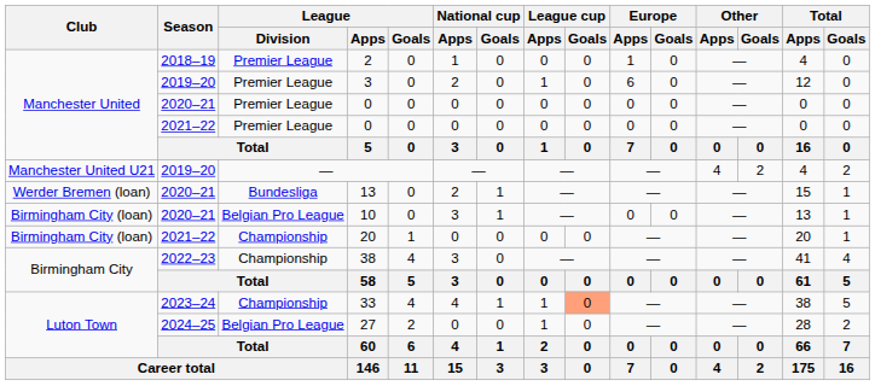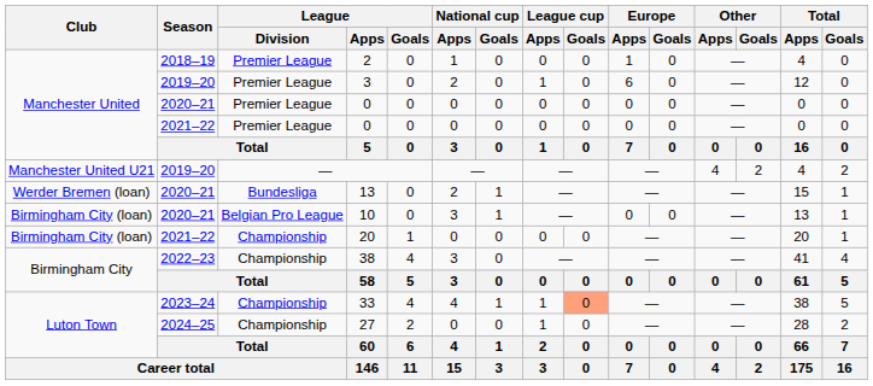 <table class="wikitable" style="text-align:center">
 <tr>
 <th rowspan="2">Club</th>
 <th rowspan="2">Season</th>
 <th colspan="3">League</th>
 <th colspan="2">National cup</th>
 <th colspan="2">League cup</th>
 <th colspan="2">Europe</th>
 <th colspan="2">Other</th>
 <th colspan="2">Total</th>
 </tr>
 <tr>
 <th>Division</th>
 <th>Apps</th>
 <th>Goals</th>
 <th>Apps</th>
 <th>Goals</th>
 <th>Apps</th>
 <th>Goals</th>
 <th>Apps</th>
 <th>Goals</th>
 <th>Apps</th>
 <th>Goals</th>
 <th>Apps</th>
 <th>Goals</th>
 </tr>
 <tr>
 <td rowspan="5"><a href='#'>Manchester United</a></td>
 <td><a href='#'>2018–19</a></td>
 <td><a href='#'>Premier League</a></td>
 <td>2</td>
 <td>0</td>
 <td>1</td>
 <td>0</td>
 <td>0</td>
 <td>0</td>
 <td>1</td>
 <td>0</td>
 <td colspan="2">—</td>
 <td>4</td>
 <td>0</td>
 </tr>
 <tr>
 <td><a href='#'>2019–20</a></td>
 <td>Premier League</td>
 <td>3</td>
 <td>0</td>
 <td>2</td>
 <td>0</td>
 <td>1</td>
 <td>0</td>
 <td>6</td>
 <td>0</td>
 <td colspan="2">—</td>
 <td>12</td>
 <td>0</td>
 </tr>
 <tr>
 <td><a href='#'>2020–21</a></td>
 <td>Premier League</td>
 <td>0</td>
 <td>0</td>
 <td>0</td>
 <td>0</td>
 <td>0</td>
 <td>0</td>
 <td>0</td>
 <td>0</td>
 <td colspan="2">—</td>
 <td>0</td>
 <td>0</td>
 </tr>
 <tr>
 <td><a href='#'>2021–22</a></td>
 <td>Premier League</td>
 <td>0</td>
 <td>0</td>
 <td>0</td>
 <td>0</td>
 <td>0</td>
 <td>0</td>
 <td>0</td>
 <td>0</td>
 <td colspan="2">—</td>
 <td>0</td>
 <td>0</td>
 </tr>
 <tr>
 <th colspan="2">Total</th>
 <th>5</th>
 <th>0</th>
 <th>3</th>
 <th>0</th>
 <th>1</th>
 <th>0</th>
 <th>7</th>
 <th>0</th>
 <th>0</th>
 <th>0</th>
 <th>16</th>
 <th>0</th>
 </tr>
 <tr>
 <td><a href='#'>Manchester United U21</a></td>
 <td><a href='#'>2019–20</a></td>
 <td colspan="3">—</td>
 <td colspan="2">—</td>
 <td colspan="2">—</td>
 <td colspan="2">—</td>
 <td>4</td>
 <td>2</td>
 <td>4</td>
 <td>2</td>
 </tr>
 <tr>
 <td><a href='#'>Werder Bremen</a> (loan)</td>
 <td><a href='#'>2020–21</a></td>
 <td><a href='#'>Bundesliga</a></td>
 <td>13</td>
 <td>0</td>
 <td>2</td>
 <td>1</td>
 <td colspan="2">—</td>
 <td colspan="2">—</td>
 <td colspan="2">—</td>
 <td>15</td>
 <td>1</td>
 </tr>
 <tr>
 <td><a href='#'>Birmingham City</a> (loan)</td>
 <td><a href='#'>2020–21</a></td>
 <td><a href='#'>Belgian Pro League</a></td>
 <td>10</td>
 <td>0</td>
 <td>3</td>
 <td>1</td>
 <td colspan="2">—</td>
 <td>0</td>
 <td>0</td>
 <td colspan="2">—</td>
 <td>13</td>
 <td>1</td>
 </tr>
 <tr>
 <td><a href='#'>Birmingham City</a> (loan)</td>
 <td><a href='#'>2021–22</a></td>
 <td><a href='#'>Championship</a></td>
 <td>20</td>
 <td>1</td>
 <td>0</td>
 <td>0</td>
 <td>0</td>
 <td>0</td>
 <td colspan="2">—</td>
 <td colspan="2">—</td>
 <td>20</td>
 <td>1</td>
 </tr>
 <tr>
 <td rowspan="2">Birmingham City</td>
 <td><a href='#'>2022–23</a></td>
 <td>Championship</td>
 <td>38</td>
 <td>4</td>
 <td>3</td>
 <td>0</td>
 <td colspan="2">—</td>
 <td colspan="2">—</td>
 <td colspan="2">—</td>
 <td>41</td>
 <td>4</td>
 </tr>
 <tr>
 <th colspan="2">Total</th>
 <th>58</th>
 <th>5</th>
 <th>3</th>
 <th>0</th>
 <th>0</th>
 <th>0</th>
 <th>0</th>
 <th>0</th>
 <th>0</th>
 <th>0</th>
 <th>61</th>
 <th>5</th>
 </tr>
 <tr>
 <td rowspan="3"><a href='#'>Luton Town</a></td>
 <td><a href='#'>2023–24</a></td>
 <td><a href='#'>Championship</a></td>
 <td>33</td>
 <td>4</td>
 <td>4</td>
 <td>1</td>
 <td>1</td>
 <td style="background: lightsalmon;">0</td>
 <td colspan="2">—</td>
 <td colspan="2">—</td>
 <td>38</td>
 <td>5</td>
 </tr>
 <tr>
 <td><a href='#'>2024–25</a></td>
-<td><a href='#'>Belgian Pro League</a></td>
+<td>Championship</td>
 <td>27</td>
 <td>2</td>
 <td>0</td>
 <td>0</td>
 <td>1</td>
 <td>0</td>
 <td colspan="2">—</td>
 <td colspan="2">—</td>
 <td>28</td>
 <td>2</td>
 </tr>
 <tr>
 <th colspan="2">Total</th>
 <th>60</th>
 <th>6</th>
 <th>4</th>
 <th>1</th>
 <th>2</th>
 <th>0</th>
 <th>0</th>
 <th>0</th>
 <th>0</th>
 <th>0</th>
 <th>66</th>
 <th>7</th>
 </tr>
 <tr>
 <th colspan="3">Career total</th>
 <th>146</th>
 <th>11</th>
 <th>15</th>
 <th>3</th>
 <th>3</th>
 <th>0</th>
 <th>7</th>
 <th>0</th>
 <th>4</th>
 <th>2</th>
 <th>175</th>
 <th>16</th>
 </tr>
 </table>
